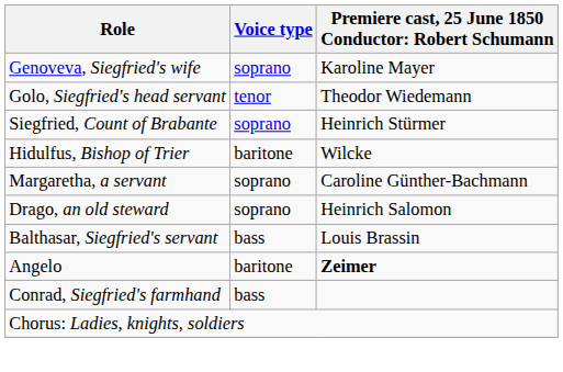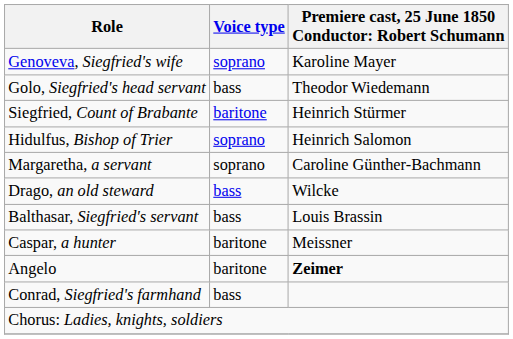 <table class="wikitable">
 <tr>
 <th>Role</th>
 <th><a href='#'>Voice type</a></th>
 <th>Premiere cast, 25 June 1850<br>Conductor: Robert Schumann</th>
 </tr>
 <tr>
 <td><a href='#'>Genoveva</a>, <em>Siegfried's wife</em></td>
 <td><a href='#'>soprano</a></td>
 <td>Karoline Mayer</td>
 </tr>
 <tr>
 <td>Golo, <em>Siegfried's head servant</em></td>
-<td><a href='#'>tenor</a></td>
+<td>bass</td>
 <td>Theodor Wiedemann</td>
 </tr>
 <tr>
 <td>Siegfried, <em>Count of Brabante</em></td>
-<td><a href='#'>soprano</a></td>
+<td><a href='#'>baritone</a></td>
 <td>Heinrich Stürmer</td>
 </tr>
 <tr>
 <td>Hidulfus, <em>Bishop of Trier</em></td>
-<td>baritone</td>
-<td>Wilcke</td>
+<td><a href='#'>soprano</a></td>
+<td>Heinrich Salomon</td>
 </tr>
 <tr>
 <td>Margaretha, <em>a servant</em></td>
 <td>soprano</td>
 <td>Caroline Günther-Bachmann</td>
 </tr>
 <tr>
 <td>Drago, <em>an old steward</em></td>
-<td>soprano</td>
-<td>Heinrich Salomon</td>
+<td><a href='#'>bass</a></td>
+<td>Wilcke</td>
 </tr>
 <tr>
 <td>Balthasar, <em>Siegfried's servant</em></td>
 <td>bass</td>
 <td>Louis Brassin</td>
+</tr>
+<tr>
+<td>Caspar, <em>a hunter</em></td>
+<td>baritone</td>
+<td>Meissner</td>
 </tr>
 <tr>
 <td>Angelo</td>
 <td>baritone</td>
 <td><strong>Zeimer</strong></td>
 </tr>
 <tr>
 <td>Conrad, <em>Siegfried's farmhand</em></td>
 <td>bass</td>
 <td></td>
 </tr>
 <tr>
 <td colspan="3">Chorus: <em>Ladies, knights, soldiers</em></td>
 </tr>
 <tr>
 </tr>
 </table>
